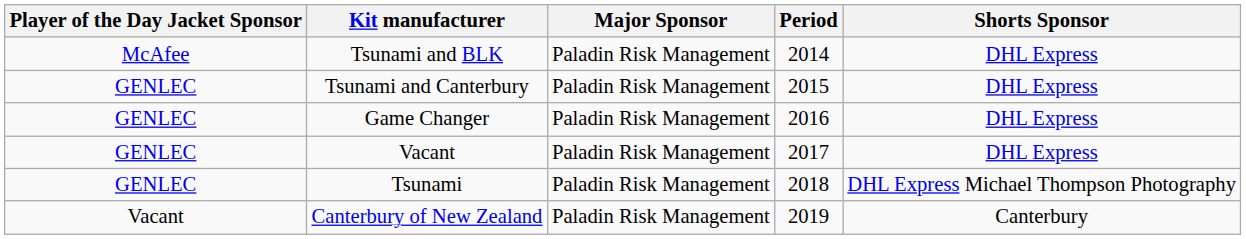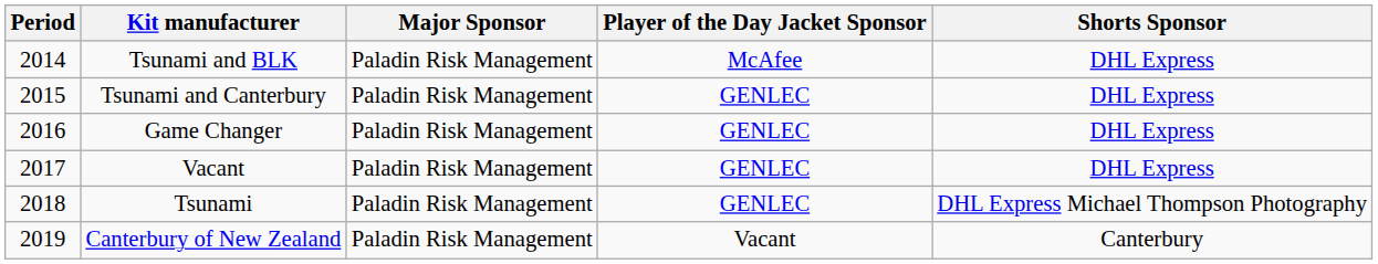 <table class="wikitable" style="text-align: center">
 <tr>
-<th>Player of the Day Jacket Sponsor</th>
+<th>Period</th>
 <th><a href='#'>Kit</a> manufacturer</th>
 <th>Major Sponsor</th>
-<th>Period</th>
+<th>Player of the Day Jacket Sponsor</th>
 <th>Shorts Sponsor</th>
 </tr>
 <tr>
-<td><a href='#'>McAfee</a></td>
+<td>2014</td>
 <td>Tsunami and <a href='#'>BLK</a></td>
 <td>Paladin Risk Management</td>
-<td>2014</td>
+<td><a href='#'>McAfee</a></td>
 <td><a href='#'>DHL Express</a></td>
 </tr>
 <tr>
-<td><a href='#'>GENLEC</a></td>
+<td>2015</td>
 <td>Tsunami and Canterbury</td>
 <td>Paladin Risk Management</td>
-<td>2015</td>
+<td><a href='#'>GENLEC</a></td>
 <td><a href='#'>DHL Express</a></td>
 </tr>
 <tr>
-<td><a href='#'>GENLEC</a></td>
+<td>2016</td>
 <td>Game Changer</td>
 <td>Paladin Risk Management</td>
-<td>2016</td>
+<td><a href='#'>GENLEC</a></td>
 <td><a href='#'>DHL Express</a></td>
 </tr>
 <tr>
-<td><a href='#'>GENLEC</a></td>
+<td>2017</td>
 <td>Vacant</td>
 <td>Paladin Risk Management</td>
-<td>2017</td>
+<td><a href='#'>GENLEC</a></td>
 <td><a href='#'>DHL Express</a></td>
 </tr>
 <tr>
-<td><a href='#'>GENLEC</a></td>
+<td>2018</td>
 <td>Tsunami</td>
 <td>Paladin Risk Management</td>
-<td>2018</td>
+<td><a href='#'>GENLEC</a></td>
 <td><a href='#'>DHL Express</a> Michael Thompson Photography</td>
 </tr>
 <tr>
-<td>Vacant</td>
+<td>2019</td>
 <td><a href='#'>Canterbury of New Zealand</a></td>
 <td>Paladin Risk Management</td>
-<td>2019</td>
+<td>Vacant</td>
 <td>Canterbury</td>
 </tr>
 </table>
